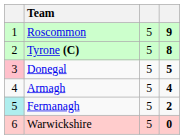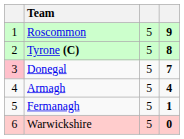 <table class="wikitable" style="text-align:center">
 <tr>
 <th width="20"></th>
 <th style="width:150px; text-align:left;">Team</th>
 <th width="20"></th>
 <th width="20"></th>
 </tr>
 <tr style="background:#ccffcc">
 <td>1</td>
 <td align="left"> <a href='#'>Roscommon</a></td>
 <td>5</td>
 <td><strong>9</strong></td>
 </tr>
 <tr style="background:#ccffcc">
 <td>2</td>
 <td align="left"> <a href='#'>Tyrone</a> <strong>(C)</strong></td>
 <td>5</td>
 <td><strong>8</strong></td>
 </tr>
 <tr>
 <td style="background: pink;">3</td>
 <td align="left"> <a href='#'>Donegal</a></td>
 <td>5</td>
-<td><strong>5</strong></td>
+<td><strong>7</strong></td>
 </tr>
 <tr>
 <td>4</td>
 <td align="left"> <a href='#'>Armagh</a></td>
 <td>5</td>
 <td><strong>4</strong></td>
 </tr>
 <tr>
-<td style="background: paleturquoise;">5</td>
+<td>5</td>
 <td align="left"> <a href='#'>Fermanagh</a></td>
 <td>5</td>
-<td><strong>2</strong></td>
+<td><strong>1</strong></td>
 </tr>
 <tr style="background:#ffcccc">
 <td>6</td>
 <td align="left"> Warwickshire</td>
 <td>5</td>
 <td><strong>0</strong></td>
 </tr>
 </table>
